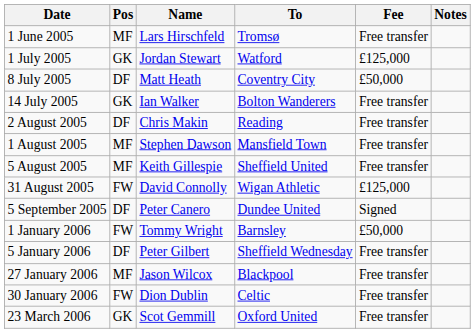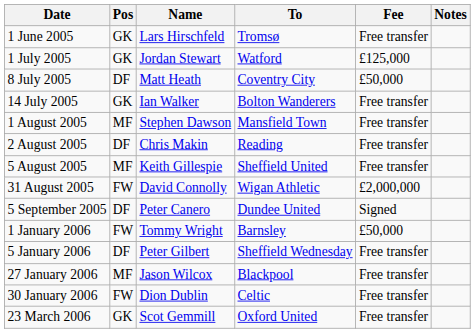 <table class="wikitable">
 <tr>
 <th>Date</th>
 <th>Pos</th>
 <th>Name</th>
 <th>To</th>
 <th>Fee</th>
 <th>Notes</th>
 </tr>
 <tr>
 <td>1 June 2005</td>
-<td>MF</td>
+<td>GK</td>
 <td> <a href='#'>Lars Hirschfeld</a></td>
 <td> <a href='#'>Tromsø</a></td>
 <td>Free transfer</td>
 <td></td>
 </tr>
 <tr>
 <td>1 July 2005</td>
 <td>GK</td>
 <td> <a href='#'>Jordan Stewart</a></td>
 <td> <a href='#'>Watford</a></td>
 <td>£125,000</td>
 <td></td>
 </tr>
 <tr>
 <td>8 July 2005</td>
 <td>DF</td>
 <td> <a href='#'>Matt Heath</a></td>
 <td> <a href='#'>Coventry City</a></td>
 <td>£50,000</td>
 <td></td>
 </tr>
 <tr>
 <td>14 July 2005</td>
 <td>GK</td>
 <td> <a href='#'>Ian Walker</a></td>
 <td> <a href='#'>Bolton Wanderers</a></td>
 <td>Free transfer</td>
 <td></td>
 </tr>
 <tr>
+<td>1 August 2005</td>
+<td>MF</td>
+<td> <a href='#'>Stephen Dawson</a></td>
+<td> <a href='#'>Mansfield Town</a></td>
+<td>Free transfer</td>
+<td></td>
+</tr>
+<tr>
 <td>2 August 2005</td>
 <td>DF</td>
 <td> <a href='#'>Chris Makin</a></td>
 <td> <a href='#'>Reading</a></td>
-<td>Free transfer</td>
-<td></td>
-</tr>
-<tr>
-<td>1 August 2005</td>
-<td>MF</td>
-<td> <a href='#'>Stephen Dawson</a></td>
-<td> <a href='#'>Mansfield Town</a></td>
 <td>Free transfer</td>
 <td></td>
 </tr>
 <tr>
 <td>5 August 2005</td>
 <td>MF</td>
 <td> <a href='#'>Keith Gillespie</a></td>
 <td> <a href='#'>Sheffield United</a></td>
 <td>Free transfer</td>
 <td></td>
 </tr>
 <tr>
 <td>31 August 2005</td>
 <td>FW</td>
 <td> <a href='#'>David Connolly</a></td>
 <td> <a href='#'>Wigan Athletic</a></td>
-<td>£125,000</td>
+<td>£2,000,000</td>
 <td></td>
 </tr>
 <tr>
 <td>5 September 2005</td>
 <td>DF</td>
 <td> <a href='#'>Peter Canero</a></td>
 <td> <a href='#'>Dundee United</a></td>
 <td>Signed</td>
 <td></td>
 </tr>
 <tr>
 <td>1 January 2006</td>
 <td>FW</td>
 <td> <a href='#'>Tommy Wright</a></td>
 <td> <a href='#'>Barnsley</a></td>
 <td>£50,000</td>
 <td></td>
 </tr>
 <tr>
 <td>5 January 2006</td>
 <td>DF</td>
 <td> <a href='#'>Peter Gilbert</a></td>
 <td> <a href='#'>Sheffield Wednesday</a></td>
 <td>Free transfer</td>
 <td></td>
 </tr>
 <tr>
 <td>27 January 2006</td>
 <td>MF</td>
 <td> <a href='#'>Jason Wilcox</a></td>
 <td> <a href='#'>Blackpool</a></td>
 <td>Free transfer</td>
 <td></td>
 </tr>
 <tr>
 <td>30 January 2006</td>
 <td>FW</td>
 <td> <a href='#'>Dion Dublin</a></td>
 <td> <a href='#'>Celtic</a></td>
 <td>Free transfer</td>
 <td></td>
 </tr>
 <tr>
 <td>23 March 2006</td>
 <td>GK</td>
 <td> <a href='#'>Scot Gemmill</a></td>
 <td> <a href='#'>Oxford United</a></td>
 <td>Free transfer</td>
 <td></td>
 </tr>
 </table>
